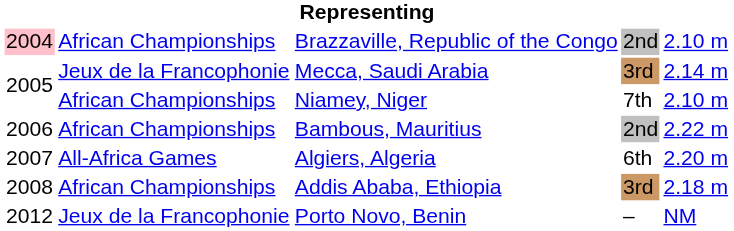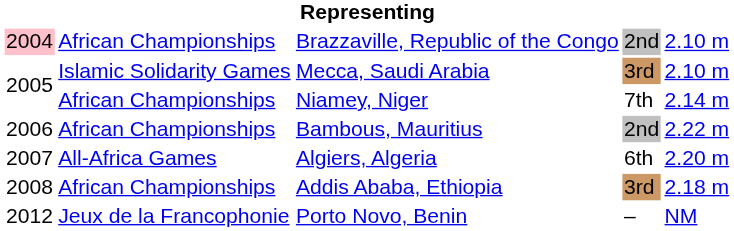 <table>
 <tr>
 <th colspan="5">Representing </th>
 </tr>
 <tr>
 <td style="background: pink;">2004</td>
 <td><a href='#'>African Championships</a></td>
 <td><a href='#'>Brazzaville, Republic of the Congo</a></td>
 <td bgcolor=silver>2nd</td>
 <td><a href='#'>2.10 m</a></td>
 </tr>
 <tr>
 <td rowspan=2>2005</td>
-<td><a href='#'>Jeux de la Francophonie</a></td>
+<td><a href='#'>Islamic Solidarity Games</a></td>
 <td><a href='#'>Mecca, Saudi Arabia</a></td>
 <td bgcolor=cc9966>3rd</td>
-<td><a href='#'>2.14 m</a></td>
+<td><a href='#'>2.10 m</a></td>
 </tr>
 <tr>
 <td><a href='#'>African Championships</a></td>
 <td><a href='#'>Niamey, Niger</a></td>
 <td>7th</td>
-<td><a href='#'>2.10 m</a></td>
+<td><a href='#'>2.14 m</a></td>
 </tr>
 <tr>
 <td>2006</td>
 <td><a href='#'>African Championships</a></td>
 <td><a href='#'>Bambous, Mauritius</a></td>
 <td bgcolor=silver>2nd</td>
 <td><a href='#'>2.22 m</a></td>
 </tr>
 <tr>
 <td>2007</td>
 <td><a href='#'>All-Africa Games</a></td>
 <td><a href='#'>Algiers, Algeria</a></td>
 <td>6th</td>
 <td><a href='#'>2.20 m</a></td>
 </tr>
 <tr>
 <td>2008</td>
 <td><a href='#'>African Championships</a></td>
 <td><a href='#'>Addis Ababa, Ethiopia</a></td>
 <td bgcolor=cc9966>3rd</td>
 <td><a href='#'>2.18 m</a></td>
 </tr>
 <tr>
 <td>2012</td>
 <td><a href='#'>Jeux de la Francophonie</a></td>
 <td><a href='#'>Porto Novo, Benin</a></td>
 <td>–</td>
 <td><a href='#'>NM</a></td>
 </tr>
 </table>
